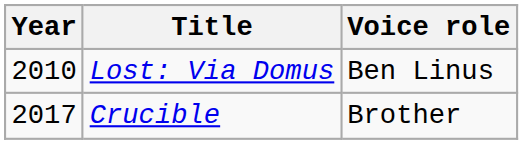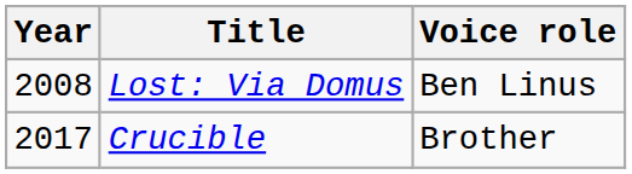 <table class="wikitable sortable">
 <tr>
 <th>Year</th>
 <th>Title</th>
 <th>Voice role</th>
 </tr>
 <tr>
-<td>2010</td>
+<td>2008</td>
 <td><em><a href='#'>Lost: Via Domus</a></em></td>
 <td>Ben Linus</td>
 </tr>
 <tr>
 <td>2017</td>
 <td><em><a href='#'>Crucible</a></em></td>
 <td>Brother</td>
 </tr>
 </table>
